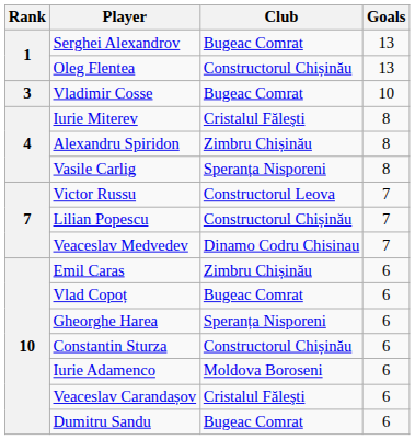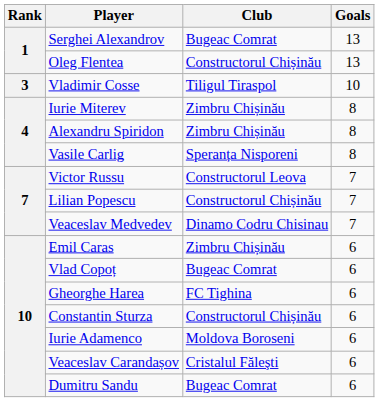 <table class="wikitable">
 <tr>
 <th>Rank</th>
 <th>Player</th>
 <th>Club</th>
 <th>Goals</th>
 </tr>
 <tr>
 <th rowspan=2 align=center>1</th>
 <td> <a href='#'>Serghei Alexandrov</a></td>
 <td><a href='#'>Bugeac Comrat</a></td>
 <td align=center>13</td>
 </tr>
 <tr>
 <td> <a href='#'>Oleg Flentea</a></td>
 <td><a href='#'>Constructorul Chișinău</a></td>
 <td align=center>13</td>
 </tr>
 <tr>
 <th rowspan=1 align=center>3</th>
 <td> <a href='#'>Vladimir Cosse</a></td>
-<td><a href='#'>Bugeac Comrat</a></td>
+<td><a href='#'>Tiligul Tiraspol</a></td>
 <td align=center>10</td>
 </tr>
 <tr>
 <th rowspan=3 align=center>4</th>
 <td> <a href='#'>Iurie Miterev</a></td>
-<td><a href='#'>Cristalul Făleşti</a></td>
+<td><a href='#'>Zimbru Chișinău</a></td>
 <td align=center>8</td>
 </tr>
 <tr>
 <td> <a href='#'>Alexandru Spiridon</a></td>
 <td><a href='#'>Zimbru Chișinău</a></td>
 <td align=center>8</td>
 </tr>
 <tr>
 <td> <a href='#'>Vasile Carlig</a></td>
 <td><a href='#'>Speranța Nisporeni</a></td>
 <td align=center>8</td>
 </tr>
 <tr>
 <th rowspan=3 align=center>7</th>
 <td> <a href='#'>Victor Russu</a></td>
 <td><a href='#'>Constructorul Leova</a></td>
 <td align=center>7</td>
 </tr>
 <tr>
 <td> <a href='#'>Lilian Popescu</a></td>
 <td><a href='#'>Constructorul Chișinău</a></td>
 <td align=center>7</td>
 </tr>
 <tr>
 <td> <a href='#'>Veaceslav Medvedev</a></td>
 <td><a href='#'>Dinamo Codru Chisinau</a></td>
 <td align=center>7</td>
 </tr>
 <tr>
 <th rowspan=7 align=center>10</th>
 <td> <a href='#'>Emil Caras</a></td>
 <td><a href='#'>Zimbru Chișinău</a></td>
 <td align=center>6</td>
 </tr>
 <tr>
 <td> <a href='#'>Vlad Copoț</a></td>
 <td><a href='#'>Bugeac Comrat</a></td>
 <td align=center>6</td>
 </tr>
 <tr>
 <td> <a href='#'>Gheorghe Harea</a></td>
-<td><a href='#'>Speranța Nisporeni</a></td>
+<td><a href='#'>FC Tighina</a></td>
 <td align=center>6</td>
 </tr>
 <tr>
 <td> <a href='#'>Constantin Sturza</a></td>
 <td><a href='#'>Constructorul Chișinău</a></td>
 <td align=center>6</td>
 </tr>
 <tr>
 <td> <a href='#'>Iurie Adamenco</a></td>
 <td><a href='#'>Moldova Boroseni</a></td>
 <td align=center>6</td>
 </tr>
 <tr>
 <td> <a href='#'>Veaceslav Carandașov</a></td>
 <td><a href='#'>Cristalul Făleşti</a></td>
 <td align=center>6</td>
 </tr>
 <tr>
 <td> <a href='#'>Dumitru Sandu</a></td>
 <td><a href='#'>Bugeac Comrat</a></td>
 <td align=center>6</td>
 </tr>
 </table>
